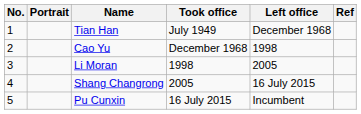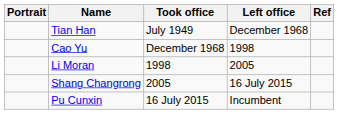 <table class="wikitable">
 <tr>
-<th>No.</th>
 <th>Portrait</th>
 <th>Name</th>
 <th>Took office</th>
 <th>Left office</th>
 <th>Ref</th>
 </tr>
 <tr>
-<td>1</td>
 <td></td>
 <td><a href='#'>Tian Han</a></td>
 <td>July 1949</td>
 <td>December 1968</td>
 <td></td>
 </tr>
 <tr>
-<td>2</td>
 <td></td>
 <td><a href='#'>Cao Yu</a></td>
 <td>December 1968</td>
 <td>1998</td>
 <td></td>
 </tr>
 <tr>
-<td>3</td>
 <td></td>
 <td><a href='#'>Li Moran</a></td>
 <td>1998</td>
 <td>2005</td>
 <td></td>
 </tr>
 <tr>
-<td>4</td>
 <td></td>
 <td><a href='#'>Shang Changrong</a></td>
 <td>2005</td>
 <td>16 July 2015</td>
 <td></td>
 </tr>
 <tr>
-<td>5</td>
 <td></td>
 <td><a href='#'>Pu Cunxin</a></td>
 <td>16 July 2015</td>
 <td>Incumbent</td>
 <td></td>
 </tr>
 </table>
